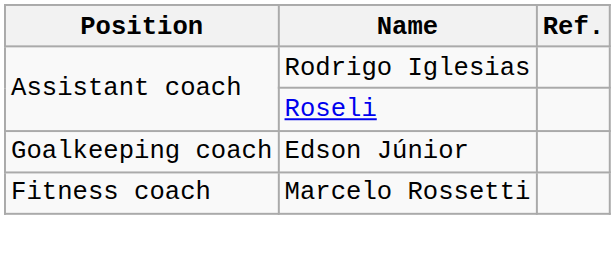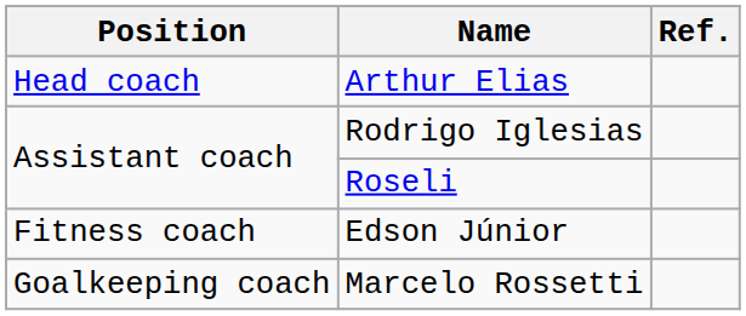 <table class="wikitable">
 <tr>
 <th>Position</th>
 <th>Name</th>
 <th>Ref.</th>
+</tr>
+<tr>
+<td><a href='#'>Head coach</a></td>
+<td> <a href='#'>Arthur Elias</a></td>
+<td></td>
 </tr>
 <tr>
 <td rowspan=2>Assistant coach</td>
 <td> Rodrigo Iglesias</td>
 <td></td>
 </tr>
 <tr>
 <td> <a href='#'>Roseli</a></td>
 <td></td>
 </tr>
 <tr>
-<td>Goalkeeping coach</td>
+<td>Fitness coach</td>
 <td> Edson Júnior</td>
 <td></td>
 </tr>
 <tr>
-<td>Fitness coach</td>
+<td>Goalkeeping coach</td>
 <td> Marcelo Rossetti</td>
 <td></td>
 </tr>
 </table>
